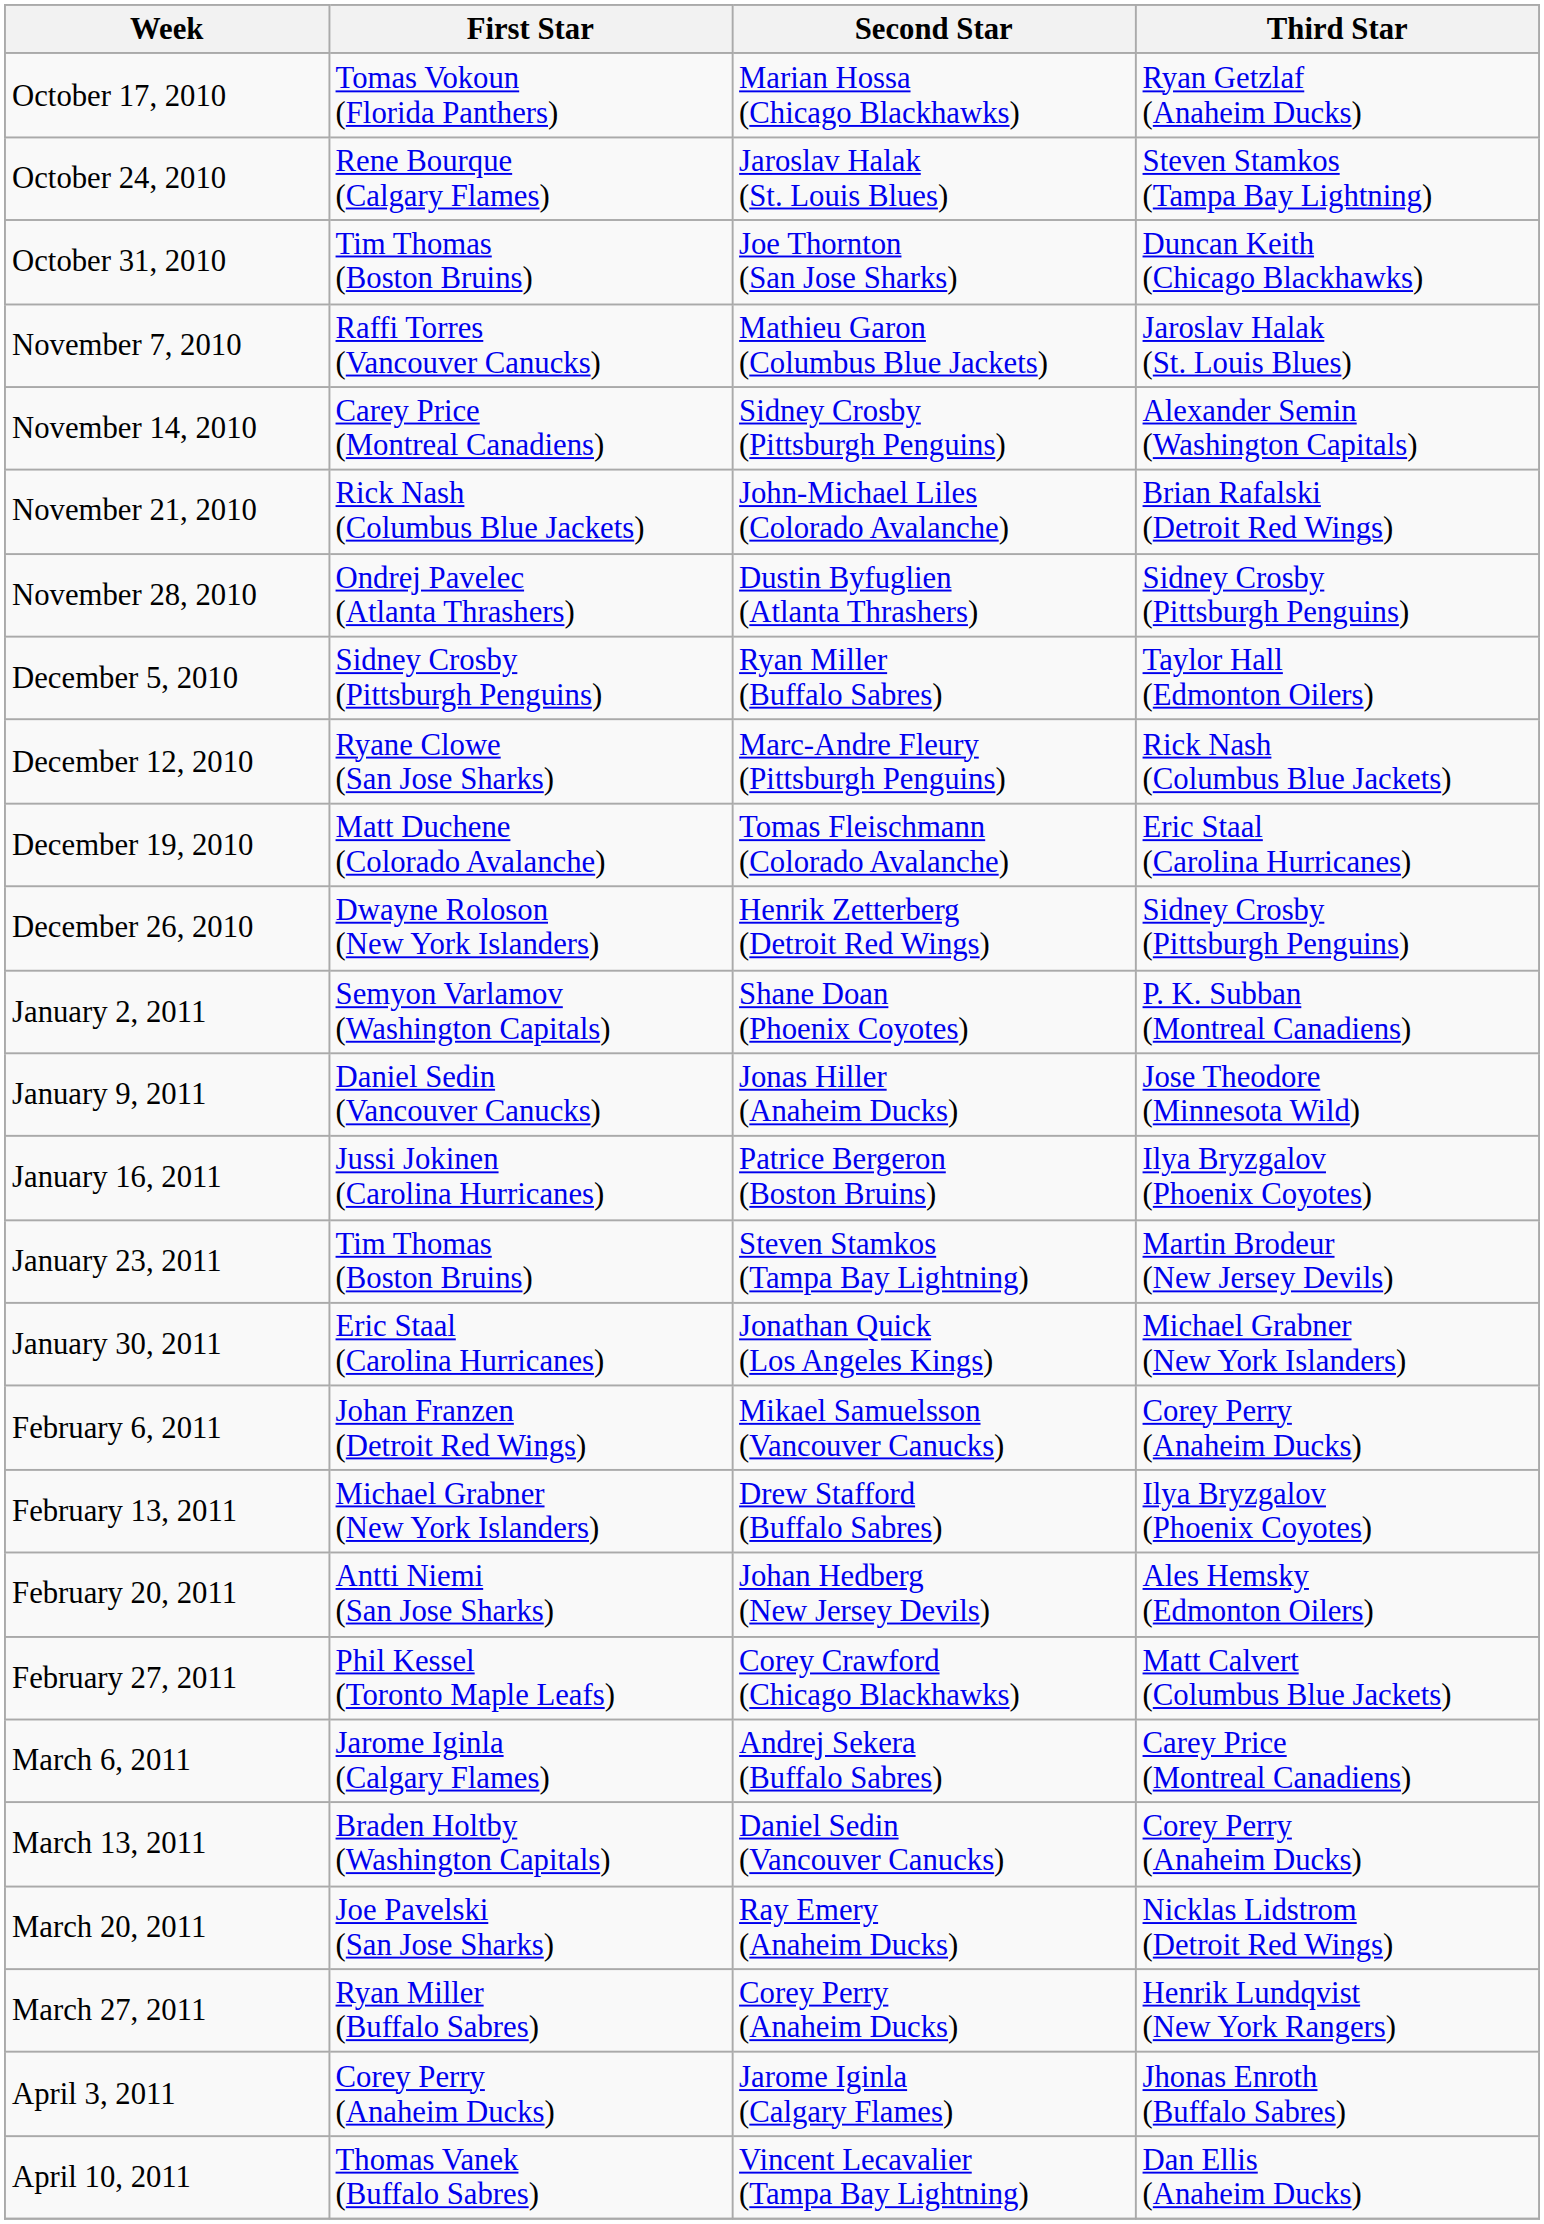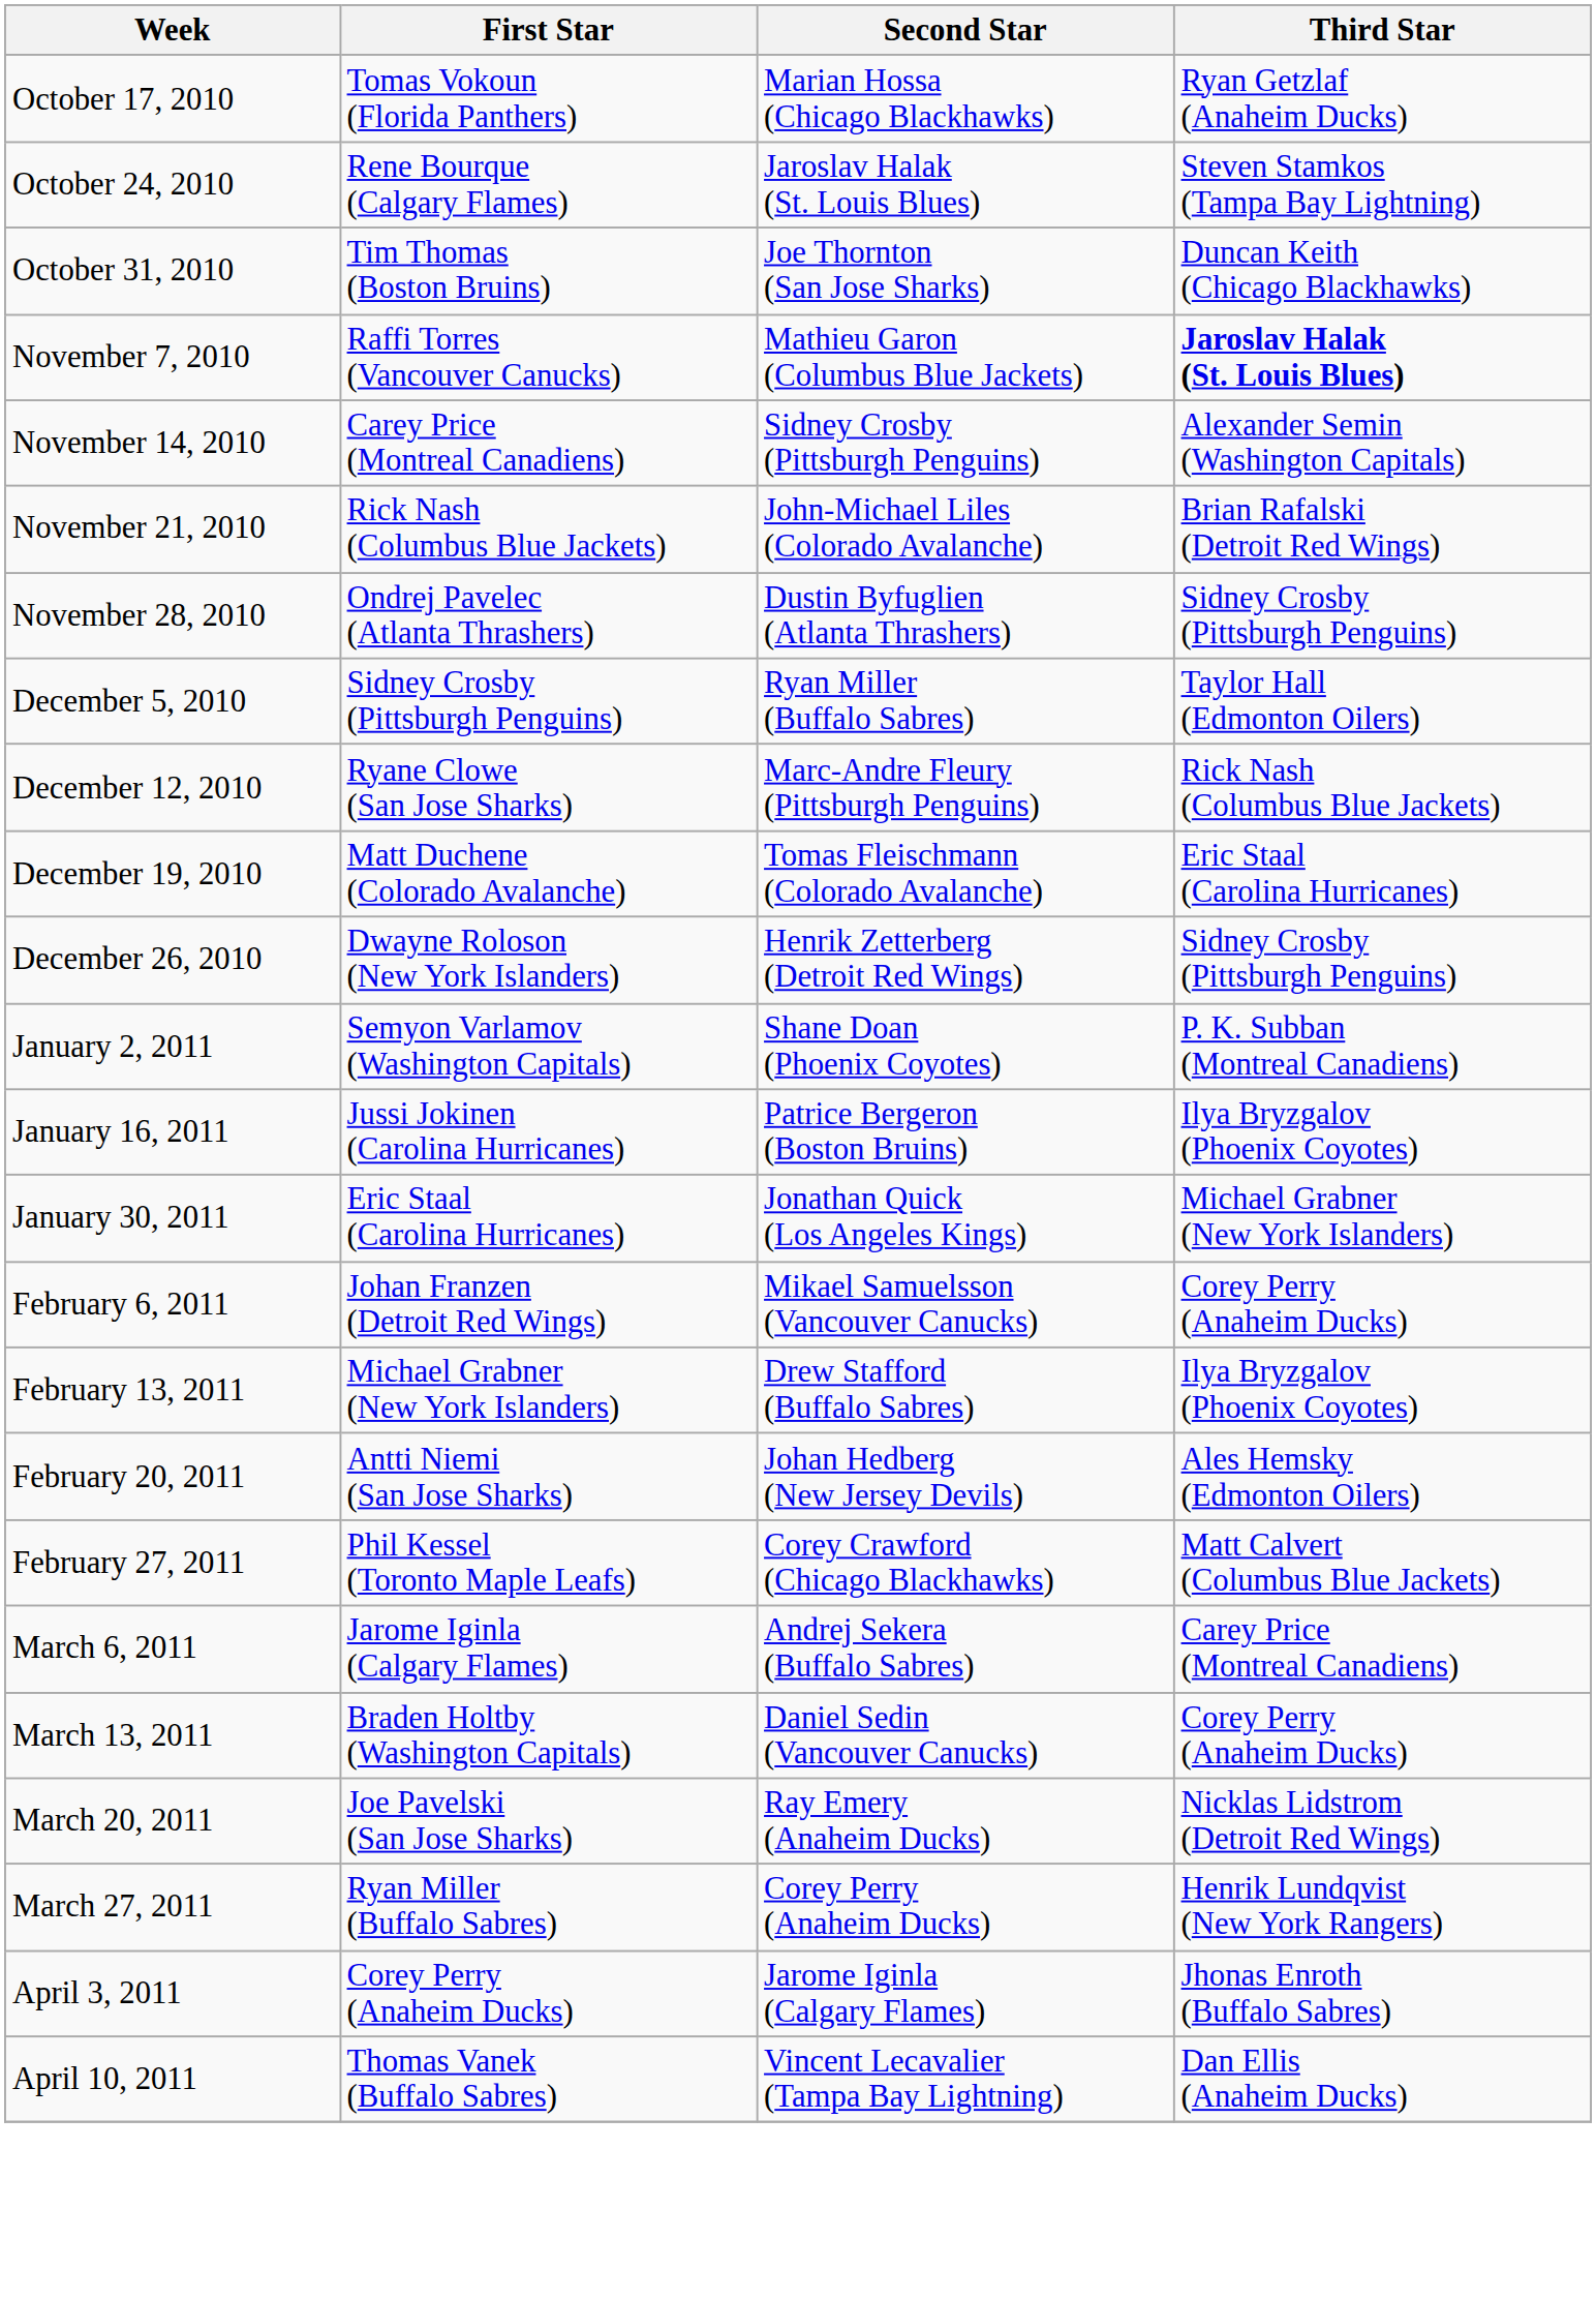 <table class="wikitable" style="width: 50em;">
 <tr align="center">
 <th>Week</th>
 <th>First Star</th>
 <th>Second Star</th>
 <th>Third Star</th>
 </tr>
 <tr>
 <td>October 17, 2010</td>
 <td><a href='#'>Tomas Vokoun</a><br>(<a href='#'>Florida Panthers</a>)</td>
 <td><a href='#'>Marian Hossa</a><br>(<a href='#'>Chicago Blackhawks</a>)</td>
 <td><a href='#'>Ryan Getzlaf</a><br>(<a href='#'>Anaheim Ducks</a>)</td>
 </tr>
 <tr>
 <td>October 24, 2010</td>
 <td><a href='#'>Rene Bourque</a><br>(<a href='#'>Calgary Flames</a>)</td>
 <td><a href='#'>Jaroslav Halak</a><br>(<a href='#'>St. Louis Blues</a>)</td>
 <td><a href='#'>Steven Stamkos</a><br>(<a href='#'>Tampa Bay Lightning</a>)</td>
 </tr>
 <tr>
 <td>October 31, 2010</td>
 <td><a href='#'>Tim Thomas</a><br>(<a href='#'>Boston Bruins</a>)</td>
 <td><a href='#'>Joe Thornton</a><br>(<a href='#'>San Jose Sharks</a>)</td>
 <td><a href='#'>Duncan Keith</a><br>(<a href='#'>Chicago Blackhawks</a>)</td>
 </tr>
 <tr>
 <td>November 7, 2010</td>
 <td><a href='#'>Raffi Torres</a><br>(<a href='#'>Vancouver Canucks</a>)</td>
 <td><a href='#'>Mathieu Garon</a><br>(<a href='#'>Columbus Blue Jackets</a>)</td>
-<td><a href='#'>Jaroslav Halak</a><br>(<a href='#'>St. Louis Blues</a>)</td>
+<td><strong><a href='#'>Jaroslav Halak</a><br>(<a href='#'>St. Louis Blues</a>)</strong></td>
 </tr>
 <tr>
 <td>November 14, 2010</td>
 <td><a href='#'>Carey Price</a><br>(<a href='#'>Montreal Canadiens</a>)</td>
 <td><a href='#'>Sidney Crosby</a><br>(<a href='#'>Pittsburgh Penguins</a>)</td>
 <td><a href='#'>Alexander Semin</a><br>(<a href='#'>Washington Capitals</a>)</td>
 </tr>
 <tr>
 <td>November 21, 2010</td>
 <td><a href='#'>Rick Nash</a><br>(<a href='#'>Columbus Blue Jackets</a>)</td>
 <td><a href='#'>John-Michael Liles</a><br>(<a href='#'>Colorado Avalanche</a>)</td>
 <td><a href='#'>Brian Rafalski</a><br>(<a href='#'>Detroit Red Wings</a>)</td>
 </tr>
 <tr>
 <td>November 28, 2010</td>
 <td><a href='#'>Ondrej Pavelec</a><br>(<a href='#'>Atlanta Thrashers</a>)</td>
 <td><a href='#'>Dustin Byfuglien</a><br>(<a href='#'>Atlanta Thrashers</a>)</td>
 <td><a href='#'>Sidney Crosby</a><br>(<a href='#'>Pittsburgh Penguins</a>)</td>
 </tr>
 <tr>
 <td>December 5, 2010</td>
 <td><a href='#'>Sidney Crosby</a><br>(<a href='#'>Pittsburgh Penguins</a>)</td>
 <td><a href='#'>Ryan Miller</a><br>(<a href='#'>Buffalo Sabres</a>)</td>
 <td><a href='#'>Taylor Hall</a><br>(<a href='#'>Edmonton Oilers</a>)</td>
 </tr>
 <tr>
 <td>December 12, 2010</td>
 <td><a href='#'>Ryane Clowe</a><br>(<a href='#'>San Jose Sharks</a>)</td>
 <td><a href='#'>Marc-Andre Fleury</a><br>(<a href='#'>Pittsburgh Penguins</a>)</td>
 <td><a href='#'>Rick Nash</a><br>(<a href='#'>Columbus Blue Jackets</a>)</td>
 </tr>
 <tr>
 <td>December 19, 2010</td>
 <td><a href='#'>Matt Duchene</a><br>(<a href='#'>Colorado Avalanche</a>)</td>
 <td><a href='#'>Tomas Fleischmann</a><br>(<a href='#'>Colorado Avalanche</a>)</td>
 <td><a href='#'>Eric Staal</a><br>(<a href='#'>Carolina Hurricanes</a>)</td>
 </tr>
 <tr>
 <td>December 26, 2010</td>
 <td><a href='#'>Dwayne Roloson</a><br>(<a href='#'>New York Islanders</a>)</td>
 <td><a href='#'>Henrik Zetterberg</a><br>(<a href='#'>Detroit Red Wings</a>)</td>
 <td><a href='#'>Sidney Crosby</a><br>(<a href='#'>Pittsburgh Penguins</a>)</td>
 </tr>
 <tr>
 <td>January 2, 2011</td>
 <td><a href='#'>Semyon Varlamov</a><br>(<a href='#'>Washington Capitals</a>)</td>
 <td><a href='#'>Shane Doan</a><br>(<a href='#'>Phoenix Coyotes</a>)</td>
 <td><a href='#'>P. K. Subban</a><br>(<a href='#'>Montreal Canadiens</a>)</td>
 </tr>
 <tr>
-<td>January 9, 2011</td>
-<td><a href='#'>Daniel Sedin</a><br>(<a href='#'>Vancouver Canucks</a>)</td>
-<td><a href='#'>Jonas Hiller</a><br>(<a href='#'>Anaheim Ducks</a>)</td>
-<td><a href='#'>Jose Theodore</a><br>(<a href='#'>Minnesota Wild</a>)</td>
-</tr>
-<tr>
 <td>January 16, 2011</td>
 <td><a href='#'>Jussi Jokinen</a><br>(<a href='#'>Carolina Hurricanes</a>)</td>
 <td><a href='#'>Patrice Bergeron</a><br>(<a href='#'>Boston Bruins</a>)</td>
 <td><a href='#'>Ilya Bryzgalov</a><br>(<a href='#'>Phoenix Coyotes</a>)</td>
-</tr>
-<tr>
-<td>January 23, 2011</td>
-<td><a href='#'>Tim Thomas</a><br>(<a href='#'>Boston Bruins</a>)</td>
-<td><a href='#'>Steven Stamkos</a><br>(<a href='#'>Tampa Bay Lightning</a>)</td>
-<td><a href='#'>Martin Brodeur</a><br>(<a href='#'>New Jersey Devils</a>)</td>
 </tr>
 <tr>
 <td>January 30, 2011</td>
 <td><a href='#'>Eric Staal</a><br>(<a href='#'>Carolina Hurricanes</a>)</td>
 <td><a href='#'>Jonathan Quick</a><br>(<a href='#'>Los Angeles Kings</a>)</td>
 <td><a href='#'>Michael Grabner</a><br>(<a href='#'>New York Islanders</a>)</td>
 </tr>
 <tr>
 <td>February 6, 2011</td>
 <td><a href='#'>Johan Franzen</a><br>(<a href='#'>Detroit Red Wings</a>)</td>
 <td><a href='#'>Mikael Samuelsson</a><br>(<a href='#'>Vancouver Canucks</a>)</td>
 <td><a href='#'>Corey Perry</a><br>(<a href='#'>Anaheim Ducks</a>)</td>
 </tr>
 <tr>
 <td>February 13, 2011</td>
 <td><a href='#'>Michael Grabner</a><br>(<a href='#'>New York Islanders</a>)</td>
 <td><a href='#'>Drew Stafford</a><br>(<a href='#'>Buffalo Sabres</a>)</td>
 <td><a href='#'>Ilya Bryzgalov</a><br>(<a href='#'>Phoenix Coyotes</a>)</td>
 </tr>
 <tr>
 <td>February 20, 2011</td>
 <td><a href='#'>Antti Niemi</a><br>(<a href='#'>San Jose Sharks</a>)</td>
 <td><a href='#'>Johan Hedberg</a><br>(<a href='#'>New Jersey Devils</a>)</td>
 <td><a href='#'>Ales Hemsky</a><br>(<a href='#'>Edmonton Oilers</a>)</td>
 </tr>
 <tr>
 <td>February 27, 2011</td>
 <td><a href='#'>Phil Kessel</a><br>(<a href='#'>Toronto Maple Leafs</a>)</td>
 <td><a href='#'>Corey Crawford</a><br>(<a href='#'>Chicago Blackhawks</a>)</td>
 <td><a href='#'>Matt Calvert</a><br>(<a href='#'>Columbus Blue Jackets</a>)</td>
 </tr>
 <tr>
 <td>March 6, 2011</td>
 <td><a href='#'>Jarome Iginla</a><br>(<a href='#'>Calgary Flames</a>)</td>
 <td><a href='#'>Andrej Sekera</a><br>(<a href='#'>Buffalo Sabres</a>)</td>
 <td><a href='#'>Carey Price</a><br>(<a href='#'>Montreal Canadiens</a>)</td>
 </tr>
 <tr>
 <td>March 13, 2011 </td>
 <td><a href='#'>Braden Holtby</a><br>(<a href='#'>Washington Capitals</a>)</td>
 <td><a href='#'>Daniel Sedin</a><br>(<a href='#'>Vancouver Canucks</a>)</td>
 <td><a href='#'>Corey Perry</a><br>(<a href='#'>Anaheim Ducks</a>)</td>
 </tr>
 <tr>
 <td>March 20, 2011 </td>
 <td><a href='#'>Joe Pavelski</a><br>(<a href='#'>San Jose Sharks</a>)</td>
 <td><a href='#'>Ray Emery</a><br>(<a href='#'>Anaheim Ducks</a>)</td>
 <td><a href='#'>Nicklas Lidstrom</a><br>(<a href='#'>Detroit Red Wings</a>)</td>
 </tr>
 <tr>
 <td>March 27, 2011 </td>
 <td><a href='#'>Ryan Miller</a><br>(<a href='#'>Buffalo Sabres</a>)</td>
 <td><a href='#'>Corey Perry</a><br>(<a href='#'>Anaheim Ducks</a>)</td>
 <td><a href='#'>Henrik Lundqvist</a><br>(<a href='#'>New York Rangers</a>)</td>
 </tr>
 <tr>
 <td>April 3, 2011 </td>
 <td><a href='#'>Corey Perry</a><br>(<a href='#'>Anaheim Ducks</a>)</td>
 <td><a href='#'>Jarome Iginla</a><br>(<a href='#'>Calgary Flames</a>)</td>
 <td><a href='#'>Jhonas Enroth</a><br>(<a href='#'>Buffalo Sabres</a>)</td>
 </tr>
 <tr>
 <td>April 10, 2011 </td>
 <td><a href='#'>Thomas Vanek</a><br>(<a href='#'>Buffalo Sabres</a>)</td>
 <td><a href='#'>Vincent Lecavalier</a><br>(<a href='#'>Tampa Bay Lightning</a>)</td>
 <td><a href='#'>Dan Ellis</a><br>(<a href='#'>Anaheim Ducks</a>)</td>
 </tr>
 <tr>
 </tr>
 </table>
